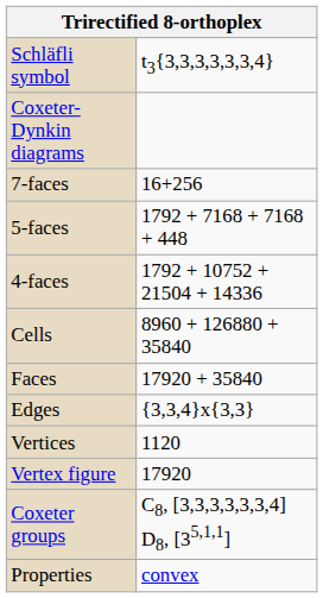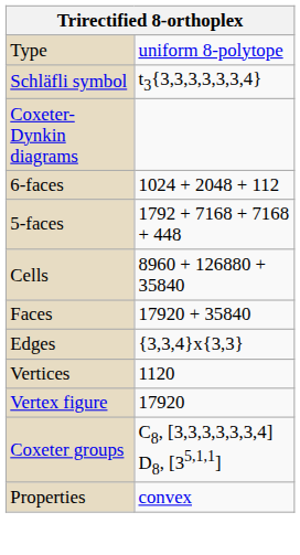 <table class="wikitable" align="right" style="margin-left:10px" width="250">
 <tr>
 <th bgcolor=#e7dcc3 colspan=2>Trirectified 8-orthoplex</th>
+</tr>
+<tr>
+<td bgcolor=#e7dcc3>Type</td>
+<td><a href='#'>uniform 8-polytope</a></td>
 </tr>
 <tr>
 <td bgcolor=#e7dcc3><a href='#'>Schläfli symbol</a></td>
 <td>t<sub>3</sub>{3,3,3,3,3,3,4}</td>
 </tr>
 <tr>
 <td bgcolor=#e7dcc3><a href='#'>Coxeter-Dynkin diagrams</a></td>
 <td><br></td>
 </tr>
 <tr>
-<td bgcolor=#e7dcc3>7-faces</td>
-<td>16+256</td>
+<td bgcolor=#e7dcc3>6-faces</td>
+<td>1024 + 2048 + 112</td>
 </tr>
 <tr>
 <td bgcolor=#e7dcc3>5-faces</td>
 <td>1792 + 7168 + 7168 + 448</td>
-</tr>
-<tr>
-<td bgcolor=#e7dcc3>4-faces</td>
-<td>1792 + 10752 + 21504 + 14336</td>
 </tr>
 <tr>
 <td bgcolor=#e7dcc3>Cells</td>
 <td>8960 + 126880 + 35840</td>
 </tr>
 <tr>
 <td bgcolor=#e7dcc3>Faces</td>
 <td>17920 + 35840</td>
 </tr>
 <tr>
 <td bgcolor=#e7dcc3>Edges</td>
 <td>{3,3,4}x{3,3}</td>
 </tr>
 <tr>
 <td bgcolor=#e7dcc3>Vertices</td>
 <td>1120</td>
 </tr>
 <tr>
 <td bgcolor=#e7dcc3><a href='#'>Vertex figure</a></td>
 <td>17920</td>
 </tr>
 <tr>
 <td bgcolor=#e7dcc3><a href='#'>Coxeter groups</a></td>
 <td>C<sub>8</sub>, [3,3,3,3,3,3,4]<br>D<sub>8</sub>, [3<sup>5,1,1</sup>]</td>
 </tr>
 <tr>
 <td bgcolor=#e7dcc3>Properties</td>
 <td><a href='#'>convex</a></td>
 </tr>
 </table>
